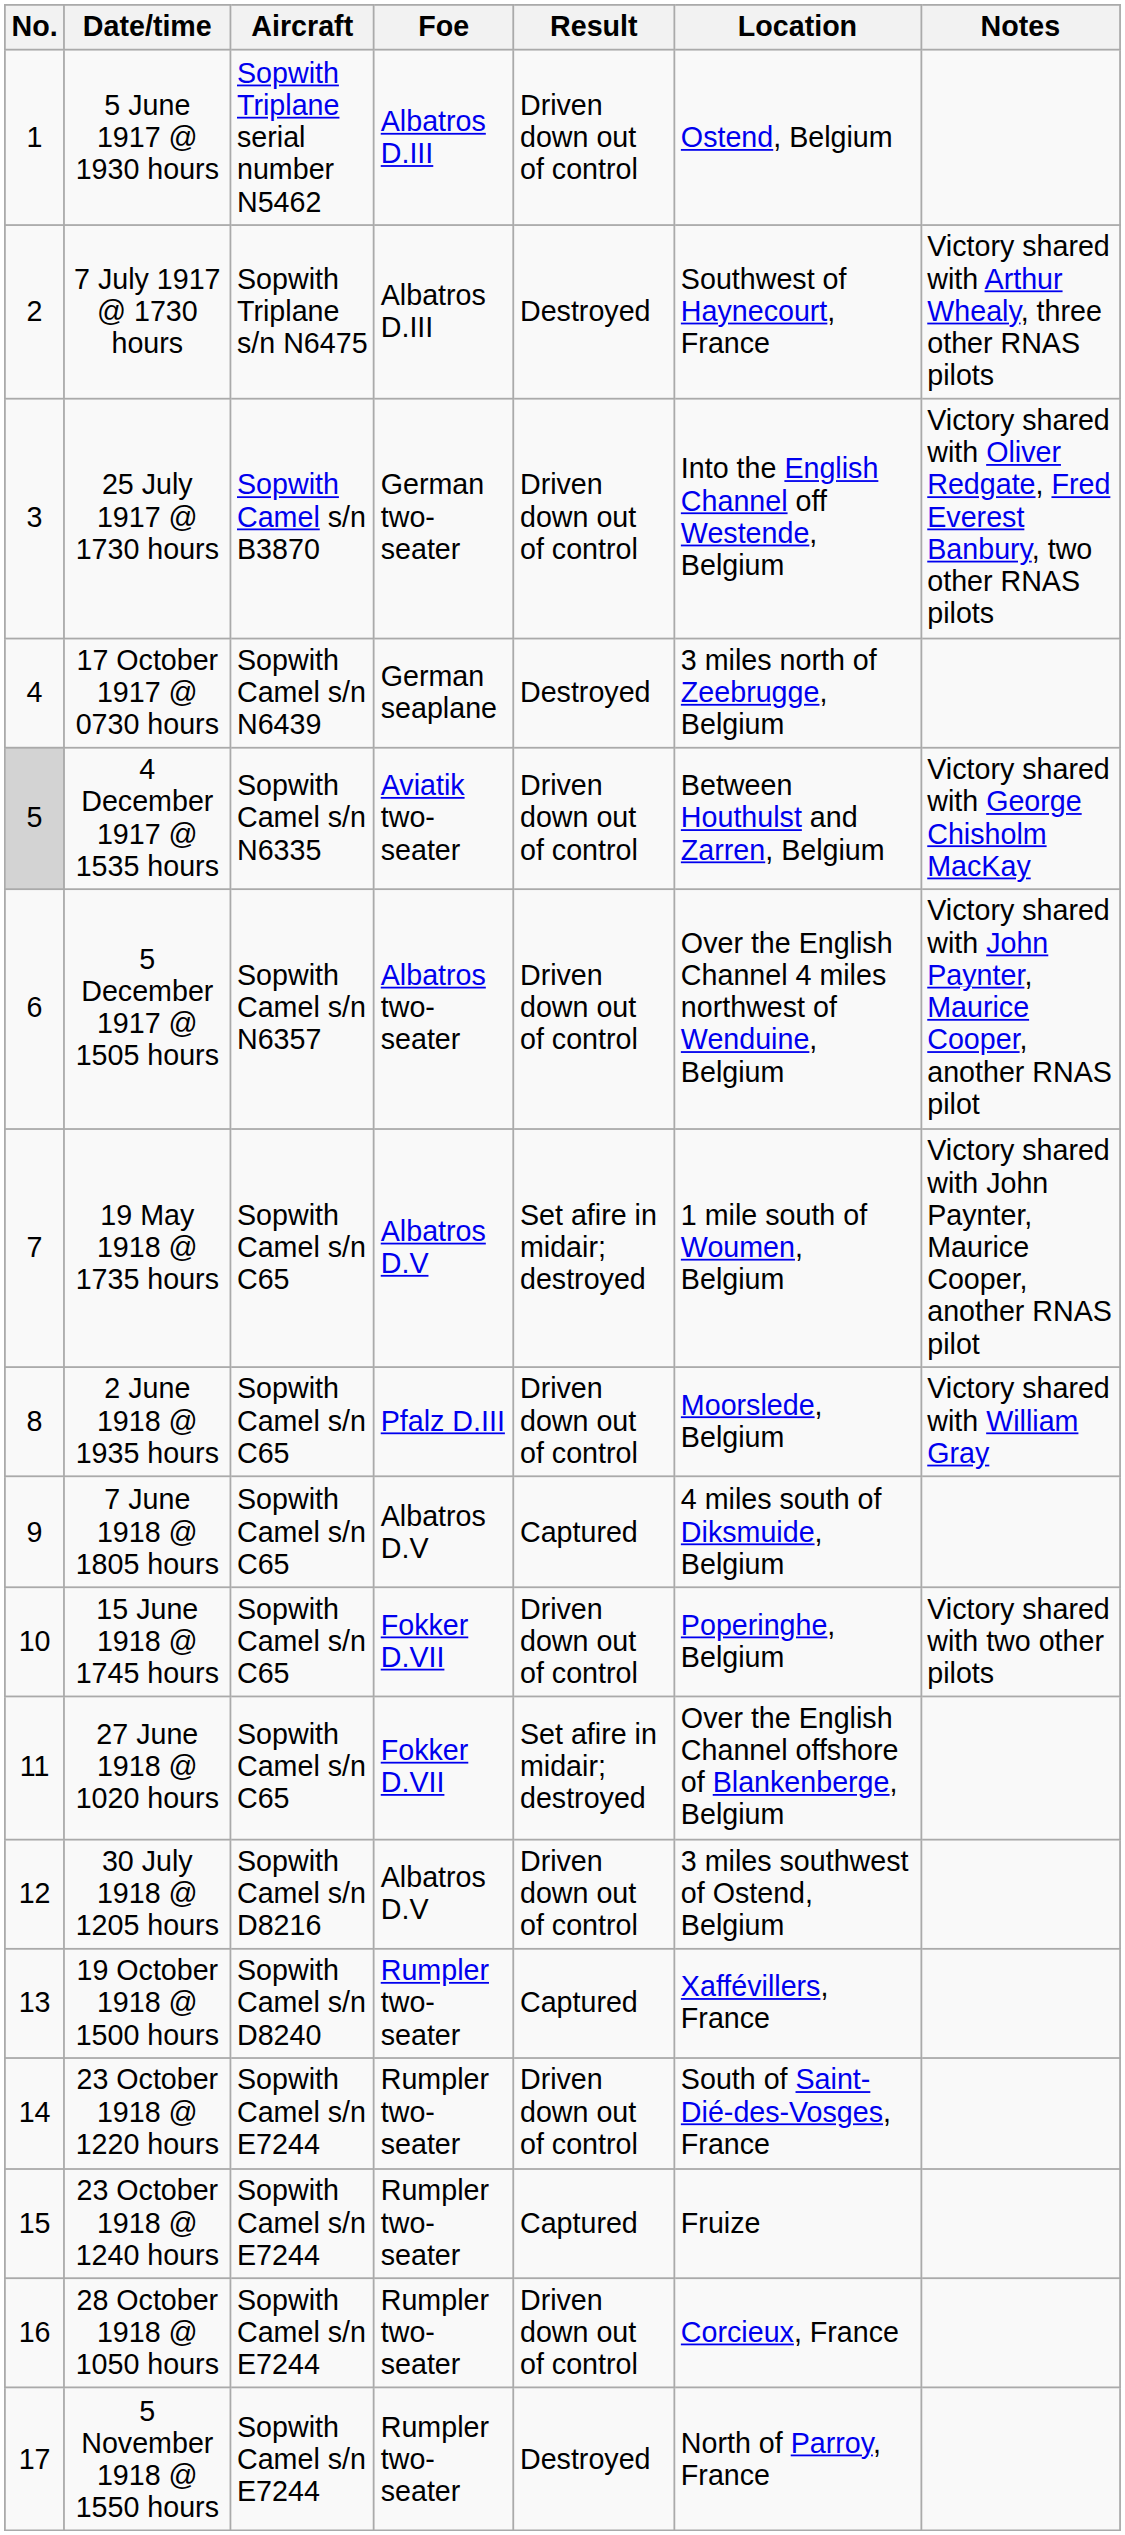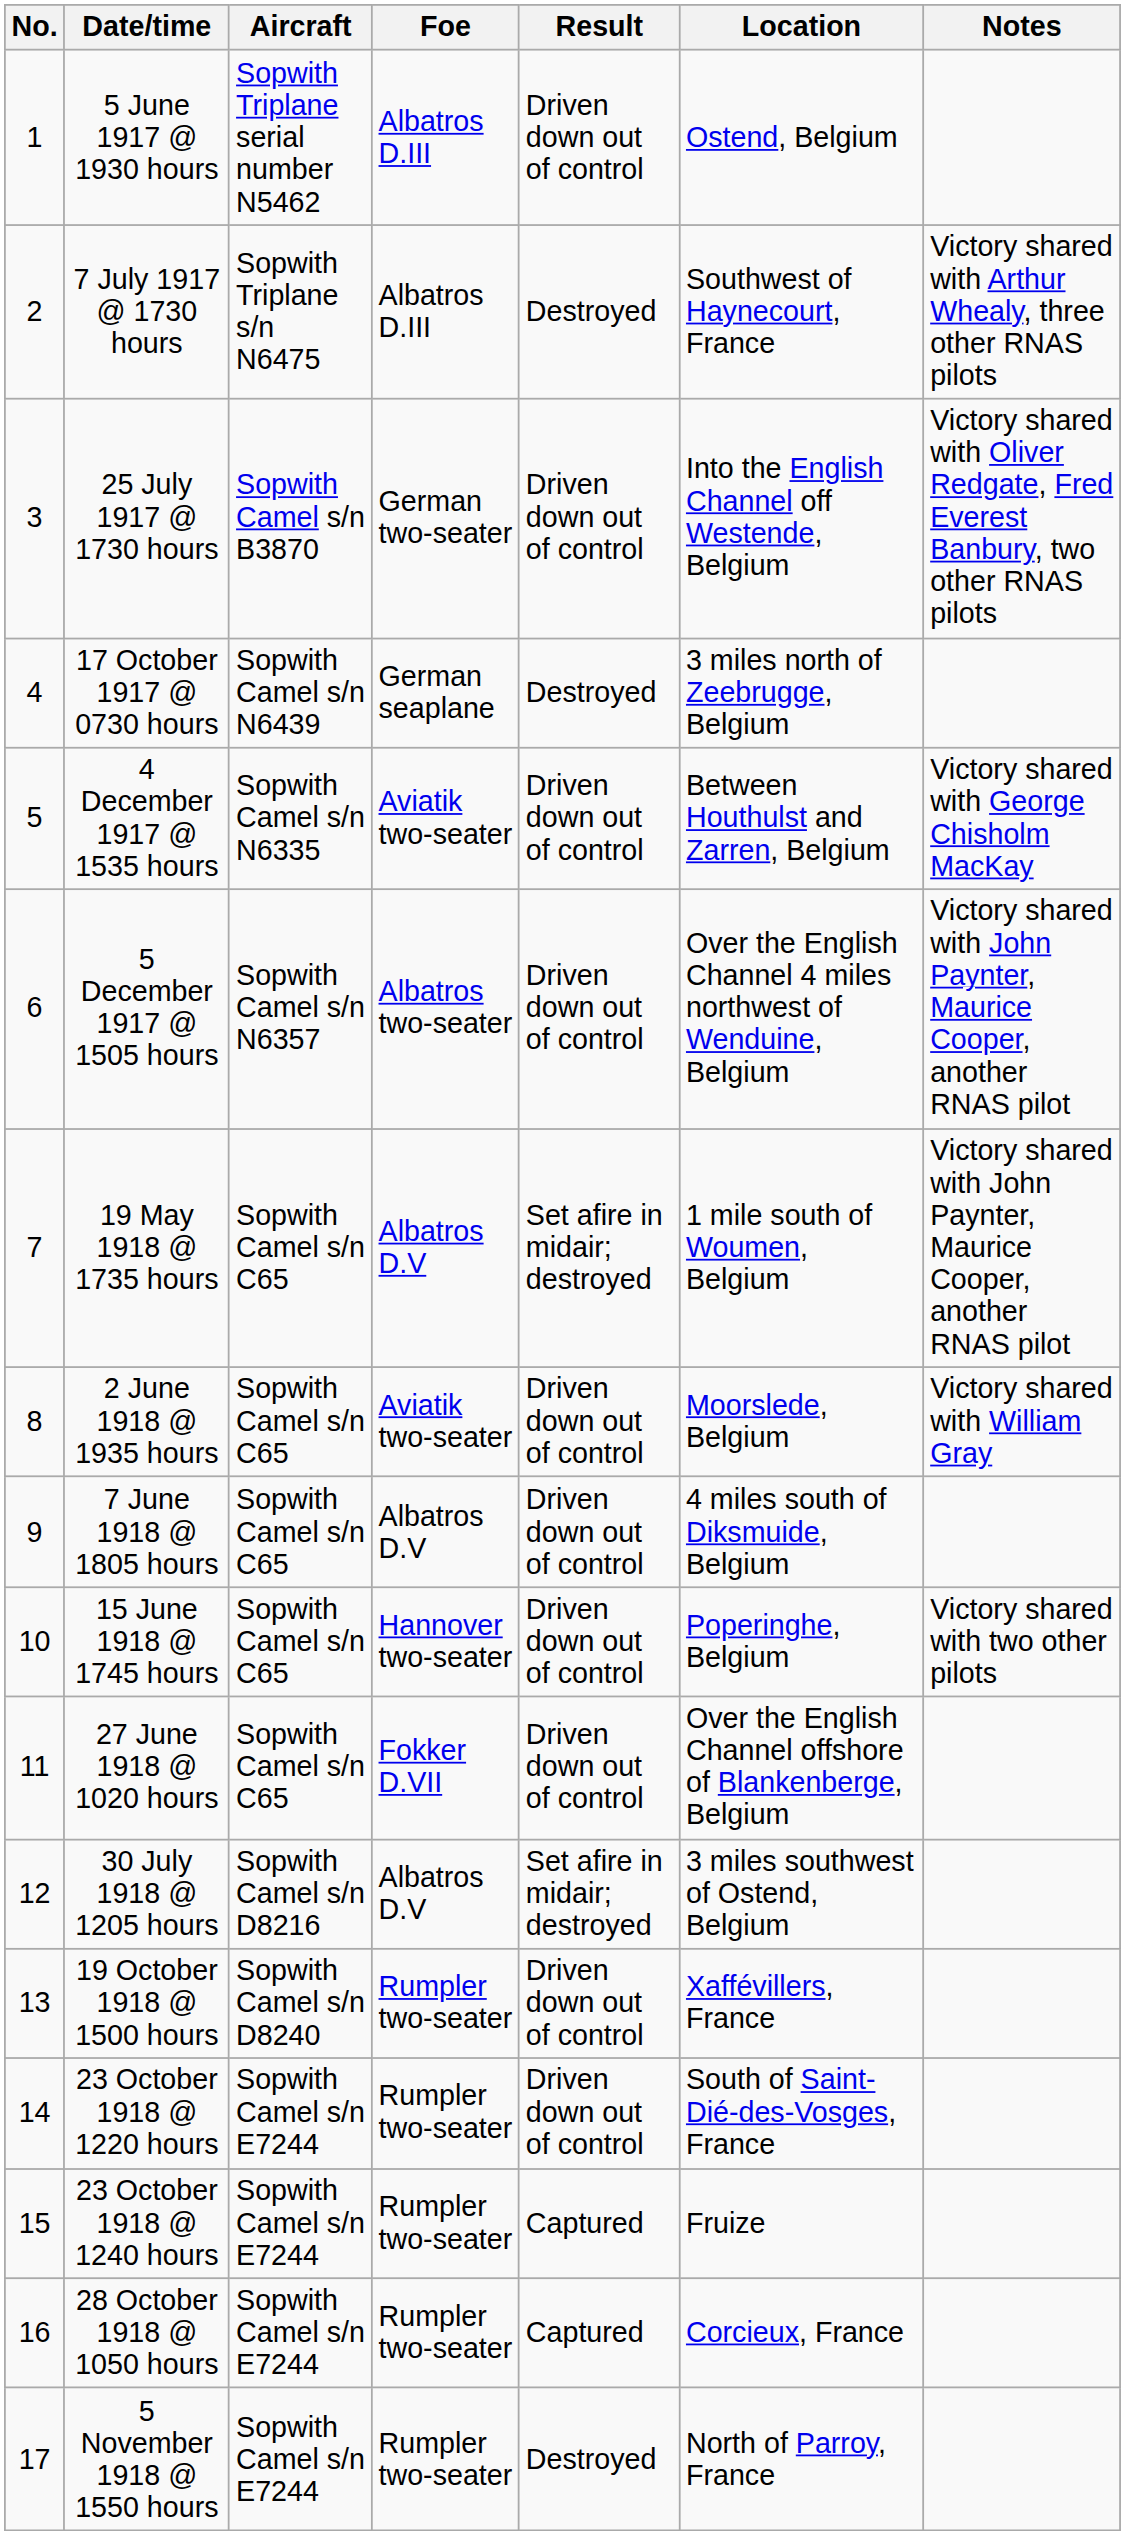 <table class="wikitable" border="1" style="margin: 1em auto 1em auto">
 <tr>
 <th>No.</th>
 <th>Date/time</th>
 <th>Aircraft</th>
 <th>Foe</th>
 <th>Result</th>
 <th>Location</th>
 <th>Notes</th>
 </tr>
 <tr>
 <td align="center">1</td>
 <td align="center">5 June 1917 @ 1930 hours</td>
 <td><a href='#'>Sopwith Triplane</a> serial number N5462</td>
 <td><a href='#'>Albatros D.III</a></td>
 <td>Driven down out of control</td>
 <td><a href='#'>Ostend</a>, Belgium</td>
 <td></td>
 </tr>
 <tr>
 <td align="center">2</td>
 <td align="center">7 July 1917 @ 1730 hours</td>
 <td>Sopwith Triplane s/n N6475</td>
 <td>Albatros D.III</td>
 <td>Destroyed</td>
 <td>Southwest of <a href='#'>Haynecourt</a>, France</td>
 <td>Victory shared with <a href='#'>Arthur Whealy</a>, three other RNAS pilots</td>
 </tr>
 <tr>
 <td align="center">3</td>
 <td align="center">25 July 1917 @ 1730 hours</td>
 <td><a href='#'>Sopwith Camel</a> s/n B3870</td>
 <td>German two-seater</td>
 <td>Driven down out of control</td>
 <td>Into the <a href='#'>English Channel</a> off <a href='#'>Westende</a>, Belgium</td>
 <td>Victory shared with <a href='#'>Oliver Redgate</a>, <a href='#'>Fred Everest Banbury</a>, two other RNAS pilots</td>
 </tr>
 <tr>
 <td align="center">4</td>
 <td align="center">17 October 1917 @ 0730 hours</td>
 <td>Sopwith Camel s/n N6439</td>
 <td>German seaplane</td>
 <td>Destroyed</td>
 <td>3 miles north of <a href='#'>Zeebrugge</a>, Belgium</td>
 <td></td>
 </tr>
 <tr>
-<td align="center" style="background: lightgrey;">5</td>
+<td align="center">5</td>
 <td align="center">4 December 1917 @ 1535 hours</td>
 <td>Sopwith Camel s/n N6335</td>
 <td><a href='#'>Aviatik</a> two-seater</td>
 <td>Driven down out of control</td>
 <td>Between <a href='#'>Houthulst</a> and <a href='#'>Zarren</a>, Belgium</td>
 <td>Victory shared with <a href='#'>George Chisholm MacKay</a></td>
 </tr>
 <tr>
 <td align="center">6</td>
 <td align="center">5 December 1917 @ 1505 hours</td>
 <td>Sopwith Camel s/n N6357</td>
 <td><a href='#'>Albatros</a> two-seater</td>
 <td>Driven down out of control</td>
 <td>Over the English Channel 4 miles northwest of <a href='#'>Wenduine</a>, Belgium</td>
 <td>Victory shared with <a href='#'>John Paynter</a>, <a href='#'>Maurice Cooper</a>, another RNAS pilot</td>
 </tr>
 <tr>
 <td align="center">7</td>
 <td align="center">19 May 1918 @ 1735 hours</td>
 <td>Sopwith Camel s/n C65</td>
 <td><a href='#'>Albatros D.V</a></td>
 <td>Set afire in midair; destroyed</td>
 <td>1 mile south of <a href='#'>Woumen</a>, Belgium</td>
 <td>Victory shared with John Paynter, Maurice Cooper, another RNAS pilot</td>
 </tr>
 <tr>
 <td align="center">8</td>
 <td align="center">2 June 1918 @ 1935 hours</td>
 <td>Sopwith Camel s/n C65</td>
-<td><a href='#'>Pfalz D.III</a></td>
+<td><a href='#'>Aviatik</a> two-seater</td>
 <td>Driven down out of control</td>
 <td><a href='#'>Moorslede</a>, Belgium</td>
 <td>Victory shared with <a href='#'>William Gray</a></td>
 </tr>
 <tr>
 <td align="center">9</td>
 <td align="center">7 June 1918 @ 1805 hours</td>
 <td>Sopwith Camel s/n C65</td>
 <td>Albatros D.V</td>
-<td>Captured</td>
+<td>Driven down out of control</td>
 <td>4 miles south of <a href='#'>Diksmuide</a>, Belgium</td>
 <td></td>
 </tr>
 <tr>
 <td align="center">10</td>
 <td align="center">15 June 1918 @ 1745 hours</td>
 <td>Sopwith Camel s/n C65</td>
-<td><a href='#'>Fokker D.VII</a></td>
+<td><a href='#'>Hannover</a> two-seater</td>
 <td>Driven down out of control</td>
 <td><a href='#'>Poperinghe</a>, Belgium</td>
 <td>Victory shared with two other pilots</td>
 </tr>
 <tr>
 <td align="center">11</td>
 <td align="center">27 June 1918 @ 1020 hours</td>
 <td>Sopwith Camel s/n C65</td>
 <td><a href='#'>Fokker D.VII</a></td>
-<td>Set afire in midair; destroyed</td>
+<td>Driven down out of control</td>
 <td>Over the English Channel offshore of <a href='#'>Blankenberge</a>, Belgium</td>
 <td></td>
 </tr>
 <tr>
 <td align="center">12</td>
 <td align="center">30 July 1918 @ 1205 hours</td>
 <td>Sopwith Camel s/n D8216</td>
 <td>Albatros D.V</td>
-<td>Driven down out of control</td>
+<td>Set afire in midair; destroyed</td>
 <td>3 miles southwest of Ostend, Belgium</td>
 <td></td>
 </tr>
 <tr>
 <td align="center">13</td>
 <td align="center">19 October 1918 @ 1500 hours</td>
 <td>Sopwith Camel s/n D8240</td>
 <td><a href='#'>Rumpler</a> two-seater</td>
-<td>Captured</td>
+<td>Driven down out of control</td>
 <td><a href='#'>Xaffévillers</a>, France</td>
 <td></td>
 </tr>
 <tr>
 <td align="center">14</td>
 <td align="center">23 October 1918 @ 1220 hours</td>
 <td>Sopwith Camel s/n E7244</td>
 <td>Rumpler two-seater</td>
 <td>Driven down out of control</td>
 <td>South of <a href='#'>Saint-Dié-des-Vosges</a>, France</td>
 <td></td>
 </tr>
 <tr>
 <td align="center">15</td>
 <td align="center">23 October 1918 @ 1240 hours</td>
 <td>Sopwith Camel s/n E7244</td>
 <td>Rumpler two-seater</td>
 <td>Captured</td>
 <td>Fruize</td>
 <td></td>
 </tr>
 <tr>
 <td align="center">16</td>
 <td align="center">28 October 1918 @ 1050 hours</td>
 <td>Sopwith Camel s/n E7244</td>
 <td>Rumpler two-seater</td>
-<td>Driven down out of control</td>
+<td>Captured</td>
 <td><a href='#'>Corcieux</a>, France</td>
 <td></td>
 </tr>
 <tr>
 <td align="center">17</td>
 <td align="center">5 November 1918 @ 1550 hours</td>
 <td>Sopwith Camel s/n E7244</td>
 <td>Rumpler two-seater</td>
 <td>Destroyed</td>
 <td>North of <a href='#'>Parroy</a>, France</td>
 <td></td>
 </tr>
 <tr>
 </tr>
 </table>
